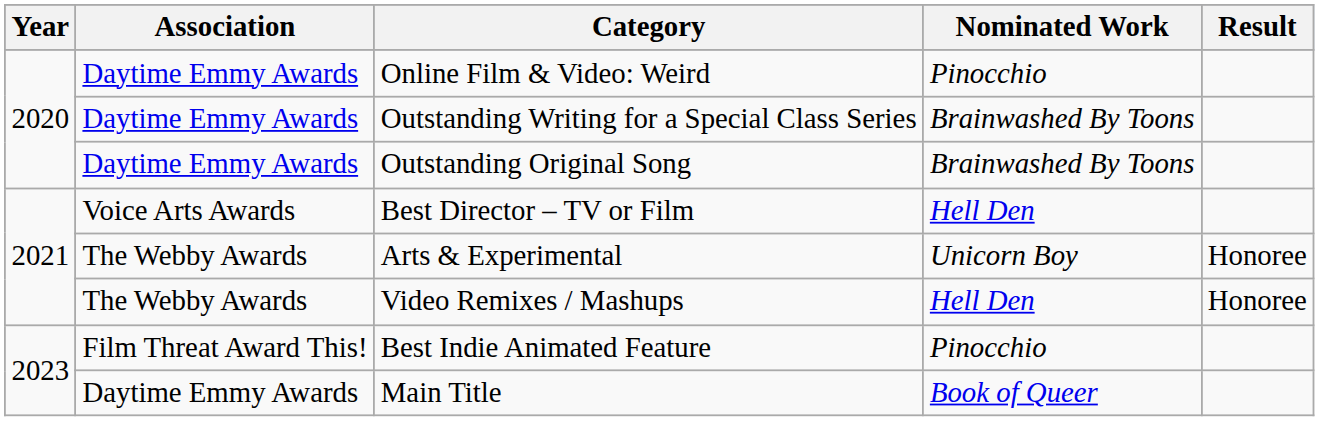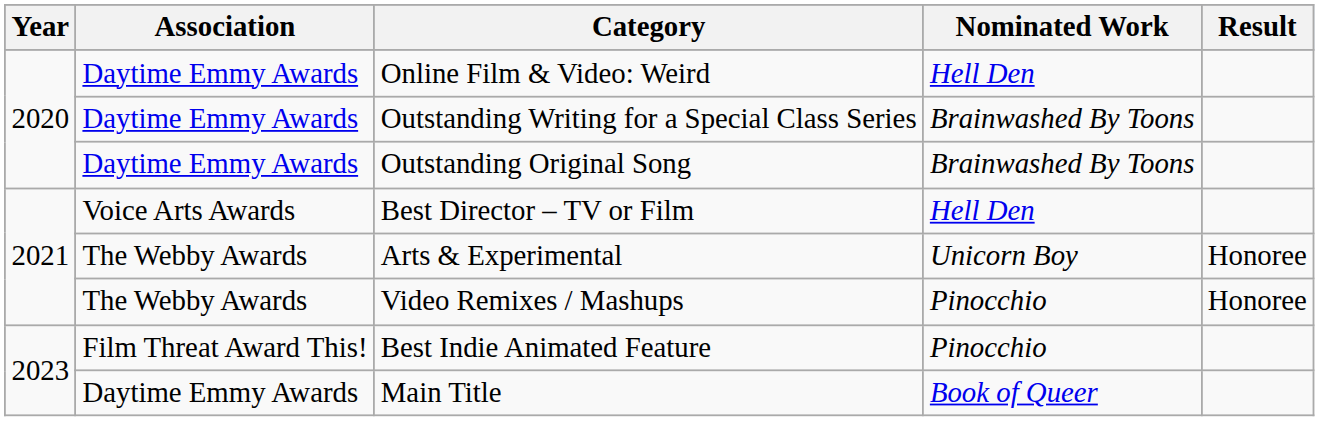 <table class="wikitable sortable">
 <tr style="background:#B0C4DE;">
 <th>Year</th>
 <th>Association</th>
 <th>Category</th>
 <th>Nominated Work</th>
 <th>Result</th>
 </tr>
 <tr>
 <td rowspan="3">2020</td>
 <td><a href='#'>Daytime Emmy Awards</a></td>
 <td>Online Film & Video: Weird</td>
-<td><em>Pinocchio</em></td>
+<td><em><a href='#'>Hell Den</a></em></td>
 <td></td>
 </tr>
 <tr>
 <td><a href='#'>Daytime Emmy Awards</a></td>
 <td>Outstanding Writing for a Special Class Series</td>
 <td><em>Brainwashed By Toons</em></td>
 <td></td>
 </tr>
 <tr>
 <td><a href='#'>Daytime Emmy Awards</a></td>
 <td>Outstanding Original Song</td>
 <td><em>Brainwashed By Toons</em></td>
 <td></td>
 </tr>
 <tr>
 <td rowspan="3">2021</td>
 <td>Voice Arts Awards</td>
 <td>Best Director – TV or Film</td>
 <td><em><a href='#'>Hell Den</a></em></td>
 <td></td>
 </tr>
 <tr>
 <td>The Webby Awards</td>
 <td>Arts & Experimental</td>
 <td><em>Unicorn Boy</em></td>
 <td>Honoree</td>
 </tr>
 <tr>
 <td>The Webby Awards</td>
 <td>Video Remixes / Mashups</td>
-<td><em><a href='#'>Hell Den</a></em></td>
+<td><em>Pinocchio</em></td>
 <td>Honoree</td>
 </tr>
 <tr>
 <td rowspan="2">2023</td>
 <td>Film Threat Award This!</td>
 <td>Best Indie Animated Feature</td>
 <td><em>Pinocchio</em></td>
 <td></td>
 </tr>
 <tr>
 <td>Daytime Emmy Awards</td>
 <td>Main Title</td>
 <td><em><a href='#'>Book of Queer</a></em></td>
 <td></td>
 </tr>
 </table>
